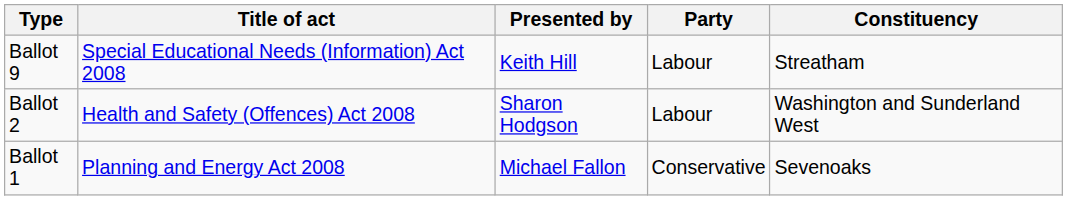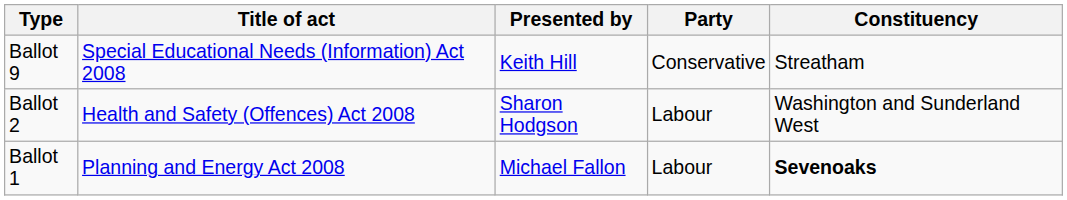 <table class="wikitable">
 <tr>
 <th>Type</th>
 <th>Title of act</th>
 <th>Presented by</th>
 <th>Party</th>
 <th>Constituency</th>
 </tr>
 <tr |->
 <td>Ballot 9</td>
 <td><a href='#'>Special Educational Needs (Information) Act 2008</a></td>
 <td><a href='#'>Keith Hill</a></td>
-<td>Labour</td>
+<td>Conservative</td>
 <td>Streatham</td>
 </tr>
 <tr>
 <td>Ballot 2</td>
 <td><a href='#'>Health and Safety (Offences) Act 2008</a></td>
 <td><a href='#'>Sharon Hodgson</a></td>
 <td>Labour</td>
 <td>Washington and Sunderland West</td>
 </tr>
 <tr>
 <td>Ballot 1</td>
 <td><a href='#'>Planning and Energy Act 2008</a></td>
 <td><a href='#'>Michael Fallon</a></td>
-<td>Conservative</td>
-<td>Sevenoaks</td>
+<td>Labour</td>
+<td><strong>Sevenoaks</strong></td>
 </tr>
 </table>
